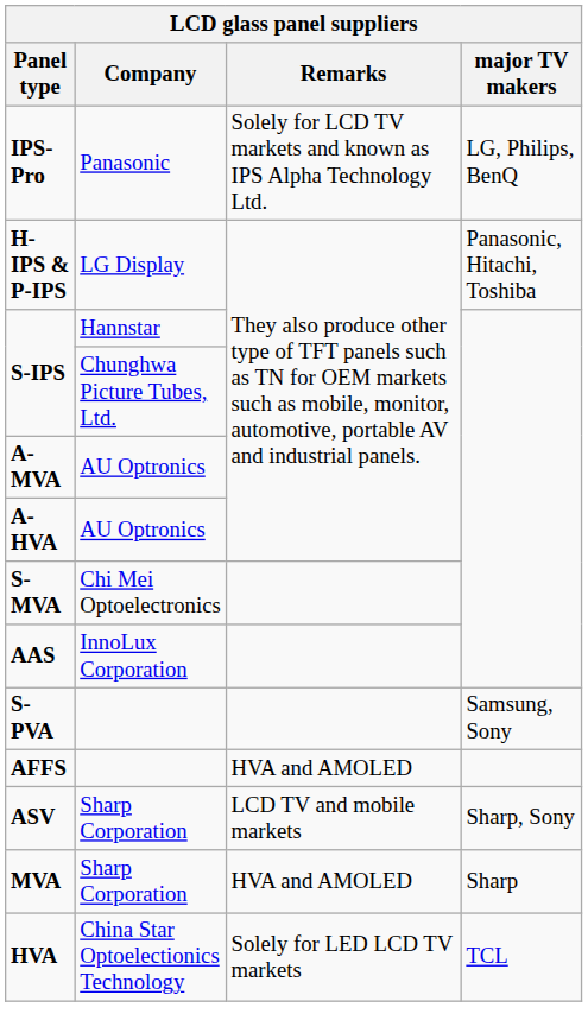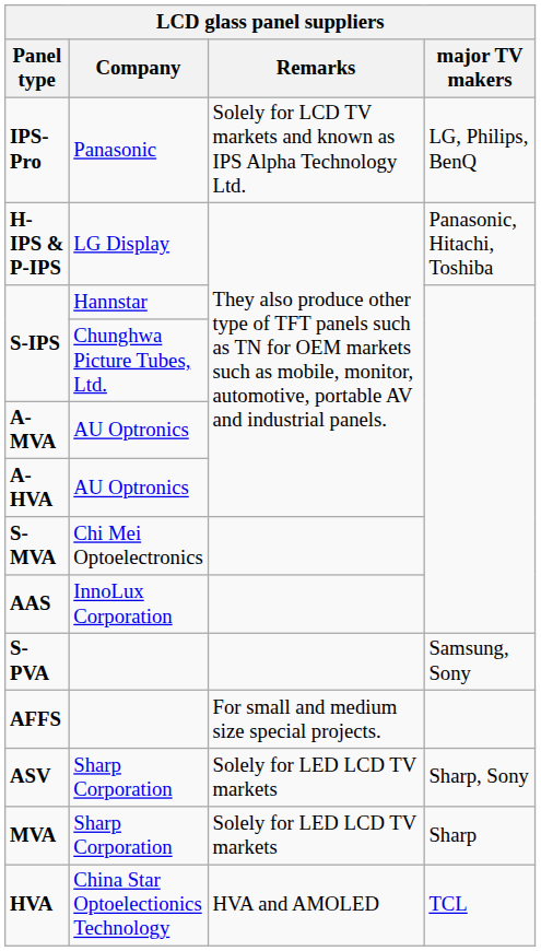 <table class="wikitable"  style="font-size:90%; width:60%;">
 <tr>
 <th colspan="6">LCD glass panel suppliers</th>
 </tr>
 <tr>
 <th style="width:12%;">Panel type</th>
 <th style="width:25%;">Company</th>
 <th>Remarks</th>
 <th>major TV makers</th>
 </tr>
 <tr>
 <td><strong>IPS-Pro</strong></td>
 <td><a href='#'>Panasonic</a></td>
 <td>Solely for LCD TV markets and known as IPS Alpha Technology Ltd.</td>
 <td>LG, Philips, BenQ</td>
 </tr>
 <tr>
 <td><strong>H-IPS & P-IPS</strong></td>
 <td><a href='#'>LG Display</a></td>
 <td rowspan="5">They also produce other type of TFT panels such as TN for OEM markets such as mobile, monitor, automotive, portable AV and industrial panels.</td>
 <td>Panasonic, Hitachi, Toshiba</td>
 </tr>
 <tr>
 <td rowspan="2"><strong>S-IPS</strong></td>
 <td><a href='#'>Hannstar</a></td>
 </tr>
 <tr>
 <td><a href='#'>Chunghwa Picture Tubes, Ltd.</a></td>
 </tr>
 <tr>
 <td><strong>A-MVA</strong></td>
 <td><a href='#'>AU Optronics</a></td>
 </tr>
 <tr>
 <td><strong>A-HVA</strong></td>
 <td><a href='#'>AU Optronics</a></td>
 </tr>
 <tr>
 <td><strong>S-MVA</strong></td>
 <td><a href='#'>Chi Mei</a> Optoelectronics</td>
 <td></td>
 </tr>
 <tr>
 <td><strong>AAS</strong></td>
 <td><a href='#'>InnoLux Corporation</a></td>
 <td></td>
 </tr>
 <tr>
 <td><strong>S-PVA</strong></td>
 <td></td>
 <td></td>
 <td>Samsung, Sony</td>
 </tr>
 <tr>
 <td><strong>AFFS</strong></td>
 <td></td>
-<td>HVA and AMOLED</td>
+<td>For small and medium size special projects.</td>
 </tr>
 <tr>
 <td><strong>ASV</strong></td>
 <td><a href='#'>Sharp Corporation</a></td>
-<td>LCD TV and mobile markets</td>
+<td>Solely for LED LCD TV markets</td>
 <td>Sharp, Sony</td>
 </tr>
 <tr>
 <td><strong>MVA</strong></td>
 <td><a href='#'>Sharp Corporation</a></td>
-<td>HVA and AMOLED</td>
+<td>Solely for LED LCD TV markets</td>
 <td>Sharp</td>
 </tr>
 <tr>
 <td><strong>HVA</strong></td>
 <td><a href='#'>China Star Optoelectionics Technology</a></td>
-<td>Solely for LED LCD TV markets</td>
+<td>HVA and AMOLED</td>
 <td><a href='#'>TCL</a></td>
 </tr>
 </table>
